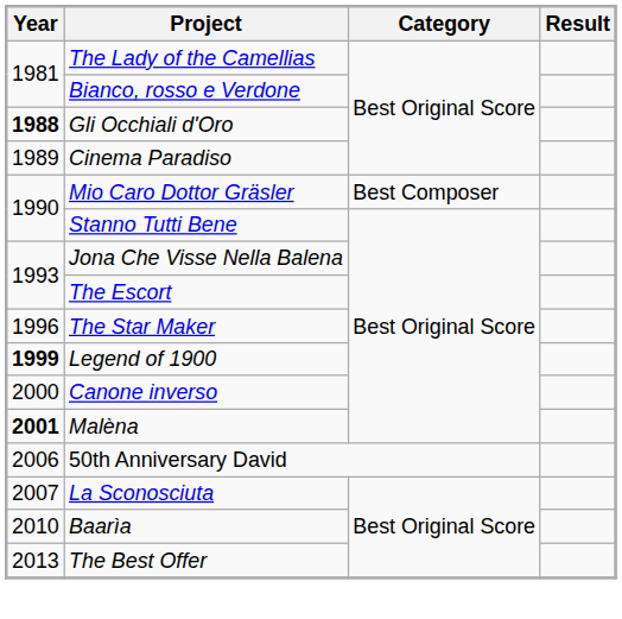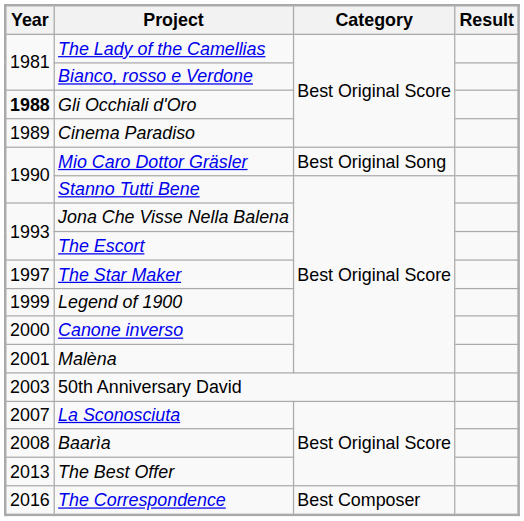 <table class="wikitable" style="border:2px #aaa solid; font-size:90%;">
 <tr style="background:#ccc; text-align:center;">
 <th>Year</th>
 <th>Project</th>
 <th>Category</th>
 <th>Result</th>
 </tr>
 <tr>
 <td rowspan=2>1981</td>
 <td><em><a href='#'>The Lady of the Camellias</a></em></td>
 <td rowspan=4>Best Original Score</td>
 <td></td>
 </tr>
 <tr>
 <td><em><a href='#'>Bianco, rosso e Verdone</a></em></td>
 <td></td>
 </tr>
 <tr>
 <td><strong>1988</strong></td>
 <td><em>Gli Occhiali d'Oro</em></td>
 <td></td>
 </tr>
 <tr>
 <td>1989</td>
 <td><em>Cinema Paradiso</em></td>
 <td></td>
 </tr>
 <tr>
 <td rowspan=2>1990</td>
 <td><em><a href='#'>Mio Caro Dottor Gräsler</a></em></td>
-<td>Best Composer</td>
+<td>Best Original Song</td>
 <td></td>
 </tr>
 <tr>
 <td><em><a href='#'>Stanno Tutti Bene</a></em></td>
 <td rowspan=7>Best Original Score</td>
 <td></td>
 </tr>
 <tr>
 <td rowspan=2>1993</td>
 <td><em>Jona Che Visse Nella Balena</em></td>
 <td></td>
 </tr>
 <tr>
 <td><em><a href='#'>The Escort</a></em></td>
 <td></td>
 </tr>
 <tr>
-<td>1996</td>
+<td>1997</td>
 <td><em><a href='#'>The Star Maker</a></em></td>
 <td></td>
 </tr>
 <tr>
-<td><strong>1999</strong></td>
+<td>1999</td>
 <td><em>Legend of 1900</em></td>
 <td></td>
 </tr>
 <tr>
 <td>2000</td>
 <td><em><a href='#'>Canone inverso</a></em></td>
 <td></td>
 </tr>
 <tr>
-<td><strong>2001</strong></td>
+<td>2001</td>
 <td><em>Malèna</em></td>
 <td></td>
 </tr>
 <tr>
-<td>2006</td>
+<td>2003</td>
 <td colspan=2>50th Anniversary David</td>
 <td></td>
 </tr>
 <tr>
 <td>2007</td>
 <td><em><a href='#'>La Sconosciuta</a></em></td>
 <td rowspan=3>Best Original Score</td>
 <td></td>
 </tr>
 <tr>
-<td>2010</td>
+<td>2008</td>
 <td><em>Baarìa</em></td>
 <td></td>
 </tr>
 <tr>
 <td>2013</td>
 <td><em>The Best Offer</em></td>
 <td></td>
 </tr>
+<tr>
+<td>2016</td>
+<td><em><a href='#'>The Correspondence</a></em></td>
+<td>Best Composer</td>
+<td></td>
+</tr>
 </table>
